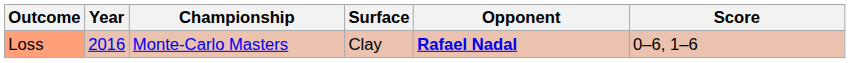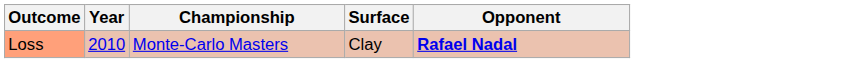 <table class="sortable wikitable">
 <tr>
 <th>Outcome</th>
 <th>Year</th>
 <th width=200>Championship</th>
 <th>Surface</th>
 <th width=200>Opponent</th>
-<th width=200>Score</th>
 </tr>
 <tr bgcolor=ebc2af>
 <td bgcolor=FFA07A>Loss</td>
-<td><a href='#'>2016</a></td>
+<td><a href='#'>2010</a></td>
 <td><a href='#'>Monte-Carlo Masters</a></td>
 <td>Clay</td>
 <td><strong> <a href='#'>Rafael Nadal</a></strong></td>
-<td>0–6, 1–6</td>
 </tr>
 </table>
